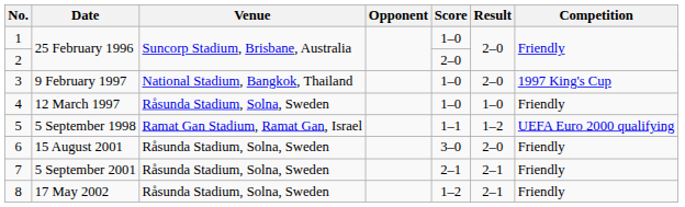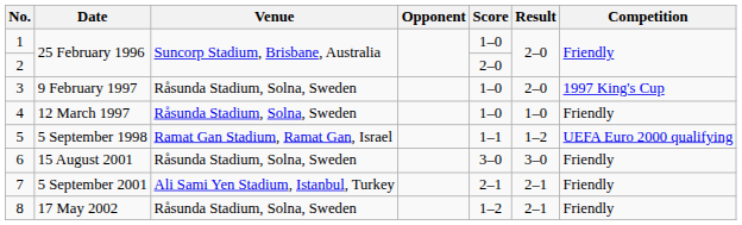 <table class="wikitable sortable">
 <tr>
 <th scope="col">No.</th>
 <th scope="col">Date</th>
 <th scope="col">Venue</th>
 <th scope="col">Opponent</th>
 <th scope="col">Score</th>
 <th scope="col">Result</th>
 <th scope="col">Competition</th>
 </tr>
 <tr>
 <td align="center">1</td>
 <td rowspan="2">25 February 1996</td>
 <td rowspan="2"><a href='#'>Suncorp Stadium</a>, <a href='#'>Brisbane</a>, Australia</td>
 <td rowspan="2"></td>
 <td align="center">1–0</td>
 <td rowspan="2" align="center">2–0</td>
 <td rowspan="2"><a href='#'>Friendly</a></td>
 </tr>
 <tr>
 <td align="center">2</td>
 <td align="center">2–0</td>
 </tr>
 <tr>
 <td align="center">3</td>
 <td>9 February 1997</td>
-<td><a href='#'>National Stadium</a>, <a href='#'>Bangkok</a>, Thailand</td>
+<td>Råsunda Stadium, Solna, Sweden</td>
 <td></td>
 <td align="center">1–0</td>
 <td align="center">2–0</td>
 <td><a href='#'>1997 King's Cup</a></td>
 </tr>
 <tr>
 <td align="center">4</td>
 <td>12 March 1997</td>
 <td><a href='#'>Råsunda Stadium</a>, <a href='#'>Solna</a>, Sweden</td>
 <td></td>
 <td align="center">1–0</td>
 <td align="center">1–0</td>
 <td>Friendly</td>
 </tr>
 <tr>
 <td align="center">5</td>
 <td>5 September 1998</td>
 <td><a href='#'>Ramat Gan Stadium</a>, <a href='#'>Ramat Gan</a>, Israel</td>
 <td></td>
 <td align="center">1–1</td>
 <td align="center">1–2</td>
 <td><a href='#'>UEFA Euro 2000 qualifying</a></td>
 </tr>
 <tr>
 <td align="center">6</td>
 <td>15 August 2001</td>
 <td>Råsunda Stadium, Solna, Sweden</td>
 <td></td>
 <td align="center">3–0</td>
-<td align="center">2–0</td>
+<td align="center">3–0</td>
 <td>Friendly</td>
 </tr>
 <tr>
 <td align="center">7</td>
 <td>5 September 2001</td>
-<td>Råsunda Stadium, Solna, Sweden</td>
+<td><a href='#'>Ali Sami Yen Stadium</a>, <a href='#'>Istanbul</a>, Turkey</td>
 <td></td>
 <td align="center">2–1</td>
 <td align="center">2–1</td>
 <td>Friendly</td>
 </tr>
 <tr>
 <td align="center">8</td>
 <td>17 May 2002</td>
 <td>Råsunda Stadium, Solna, Sweden</td>
 <td></td>
 <td align="center">1–2</td>
 <td align="center">2–1</td>
 <td>Friendly</td>
 </tr>
 </table>
